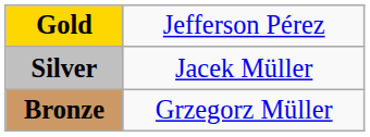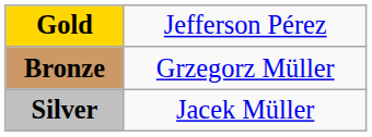 <table class="wikitable" style="text-align:center; " width="35%">
 <tr>
 <td bgcolor="gold"><strong>Gold</strong></td>
 <td><a href='#'>Jefferson Pérez</a><br>  <small><em></em></small></td>
 </tr>
 <tr>
+<td bgcolor="CC9966"><strong>Bronze</strong></td>
+<td><a href='#'>Grzegorz Müller</a><br>  <small><em></em></small></td>
+</tr>
+<tr>
 <td bgcolor="silver"><strong>Silver</strong></td>
 <td><a href='#'>Jacek Müller</a><br>  <small><em></em></small></td>
 </tr>
-<tr>
-<td bgcolor="CC9966"><strong>Bronze</strong></td>
-<td><a href='#'>Grzegorz Müller</a><br>  <small><em></em></small></td>
-</tr>
 </table>
